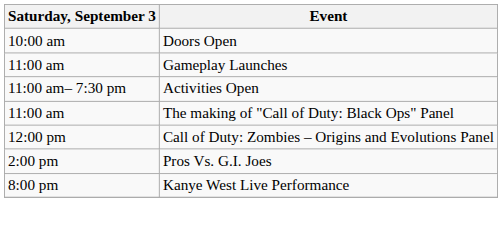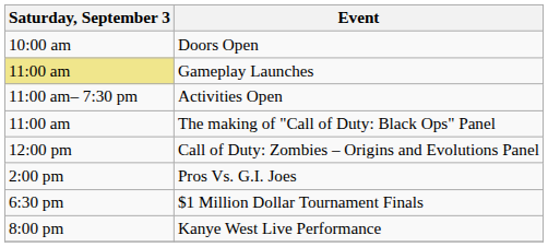 <table class="wikitable">
 <tr>
 <th>Saturday, September 3</th>
 <th>Event</th>
 </tr>
 <tr>
 <td>10:00 am</td>
 <td>Doors Open</td>
 </tr>
 <tr>
-<td>11:00 am</td>
+<td style="background: khaki;">11:00 am</td>
 <td>Gameplay Launches</td>
 </tr>
 <tr>
 <td>11:00 am– 7:30 pm</td>
 <td>Activities Open</td>
 </tr>
 <tr>
 <td>11:00 am</td>
 <td>The making of "Call of Duty: Black Ops" Panel</td>
 </tr>
 <tr>
 <td>12:00 pm</td>
 <td>Call of Duty: Zombies – Origins and Evolutions Panel</td>
 </tr>
 <tr>
 <td>2:00 pm</td>
 <td>Pros Vs. G.I. Joes</td>
 </tr>
 <tr>
+<td>6:30 pm</td>
+<td>$1 Million Dollar Tournament Finals</td>
+</tr>
+<tr>
 <td>8:00 pm</td>
 <td>Kanye West Live Performance</td>
 </tr>
 <tr>
 </tr>
 </table>
